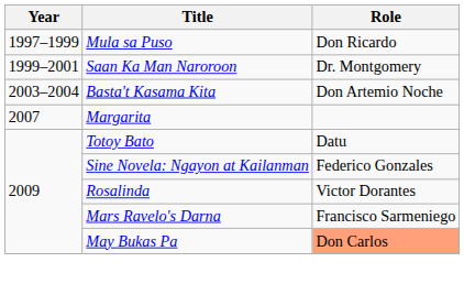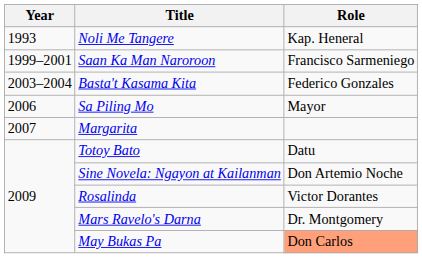 <table class="wikitable">
 <tr>
 <th>Year</th>
 <th>Title</th>
 <th>Role</th>
 </tr>
 <tr>
-<td>1997–1999</td>
-<td><em><a href='#'>Mula sa Puso</a></em></td>
-<td>Don Ricardo</td>
+<td>1993</td>
+<td><em><a href='#'>Noli Me Tangere</a></em></td>
+<td>Kap. Heneral</td>
 </tr>
 <tr>
 <td>1999–2001</td>
 <td><em><a href='#'>Saan Ka Man Naroroon</a></em></td>
-<td>Dr. Montgomery</td>
+<td>Francisco Sarmeniego</td>
 </tr>
 <tr>
 <td>2003–2004</td>
 <td><em><a href='#'>Basta't Kasama Kita</a></em></td>
-<td>Don Artemio Noche</td>
+<td>Federico Gonzales</td>
+</tr>
+<tr>
+<td>2006</td>
+<td><em><a href='#'>Sa Piling Mo</a></em></td>
+<td>Mayor</td>
 </tr>
 <tr>
 <td>2007</td>
 <td><em><a href='#'>Margarita</a></em></td>
 <td></td>
 </tr>
 <tr>
 <td rowspan="5">2009</td>
 <td><em><a href='#'>Totoy Bato</a></em></td>
 <td>Datu</td>
 </tr>
 <tr>
 <td><em><a href='#'>Sine Novela: Ngayon at Kailanman</a></em></td>
-<td>Federico Gonzales</td>
+<td>Don Artemio Noche</td>
 </tr>
 <tr>
 <td><em><a href='#'>Rosalinda</a></em></td>
 <td>Victor Dorantes</td>
 </tr>
 <tr>
 <td><em><a href='#'>Mars Ravelo's Darna</a></em></td>
-<td>Francisco Sarmeniego</td>
+<td>Dr. Montgomery</td>
 </tr>
 <tr>
 <td><em><a href='#'>May Bukas Pa</a></em></td>
 <td style="background: lightsalmon;">Don Carlos</td>
 </tr>
 </table>
